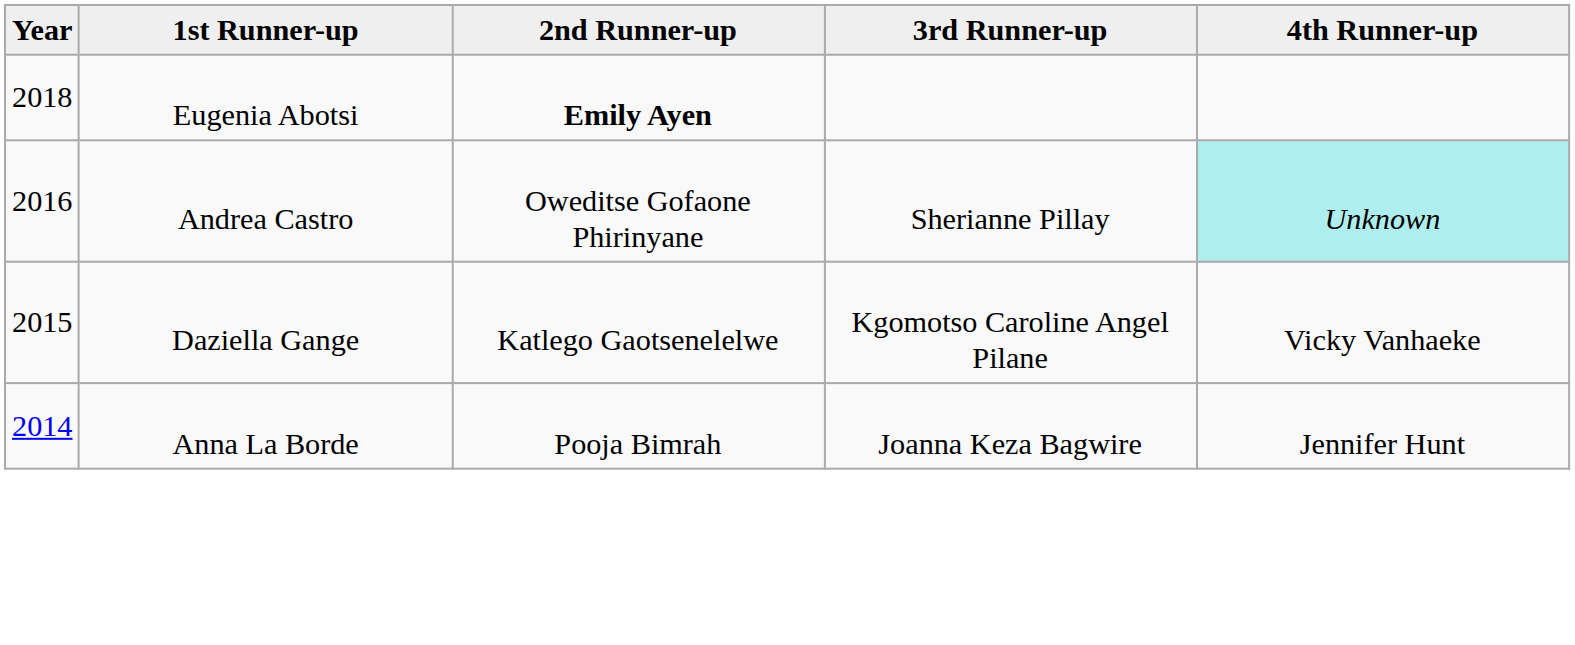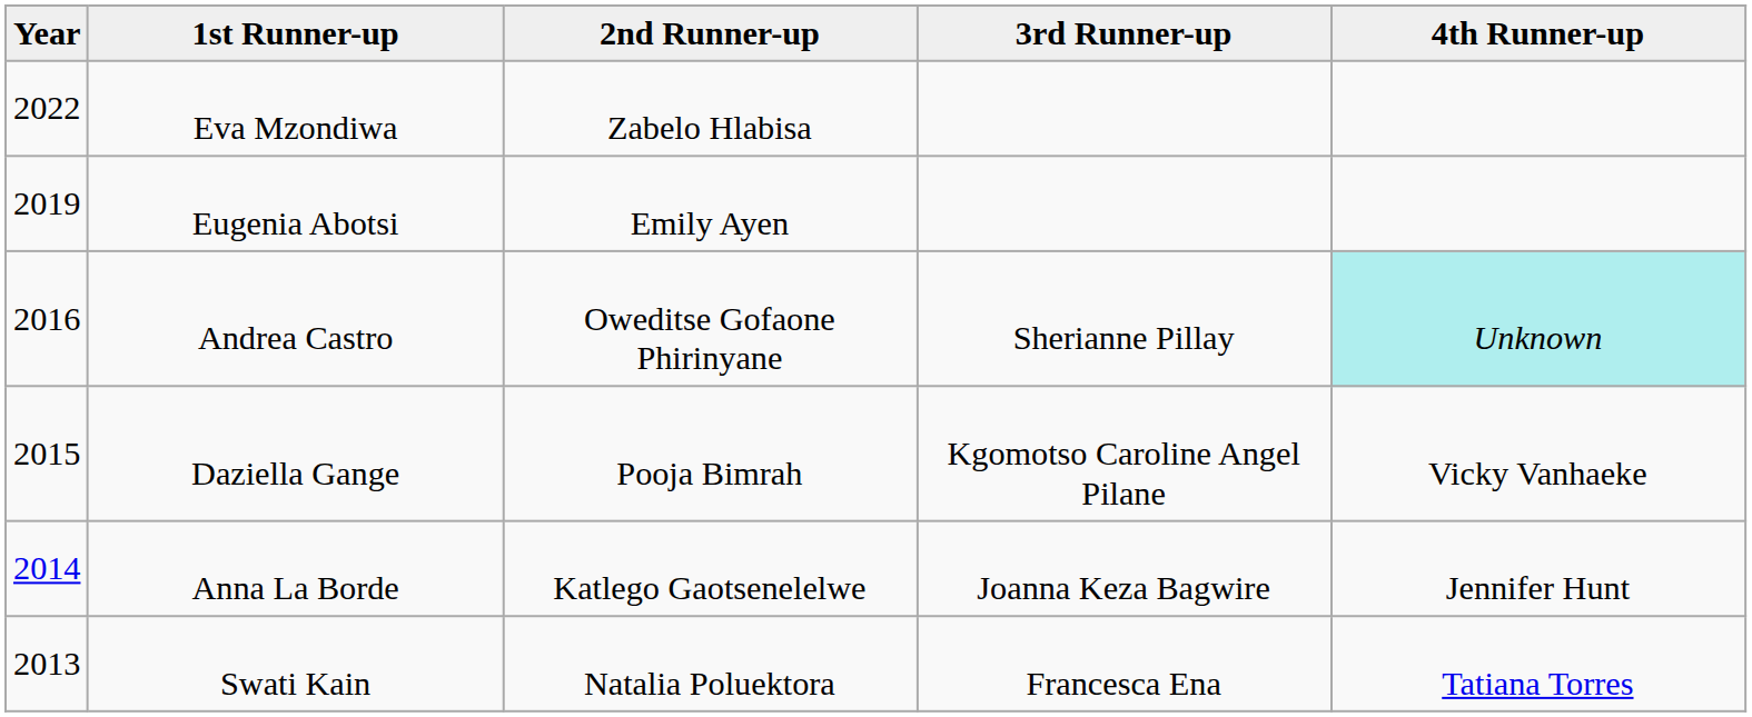 <table class="wikitable sortable" style="font-size: 95%; text-align:center;">
 <tr bgcolor="efefef" colspan=10 align="center">
 <td width="30"><span><strong>Year</strong></span></td>
 <td width="180"><span><strong>1st Runner-up</strong></span></td>
 <td width="180"><span><strong>2nd Runner-up</strong></span></td>
 <td width="180"><span><strong>3rd Runner-up</strong></span></td>
 <td width="180"><span><strong>4th Runner-up</strong></span></td>
 </tr>
 <tr>
-<td>2018</td>
+<td>2022</td>
+<td><br>Eva Mzondiwa</td>
+<td><br>Zabelo Hlabisa</td>
+<td></td>
+<td></td>
+</tr>
+<tr>
+<td>2019</td>
 <td> <br>Eugenia Abotsi</td>
-<td><strong> <br>Emily Ayen</strong></td>
+<td> <br>Emily Ayen</td>
 <td></td>
 <td></td>
 </tr>
 <tr>
 <td>2016</td>
 <td style="text-align:center;"><br>Andrea Castro</td>
 <td style="text-align:center;"><br>Oweditse Gofaone Phirinyane</td>
 <td style="text-align:center;"><br>Sherianne Pillay</td>
 <td style="background: paleturquoise; text-align:center;"><br><em>Unknown</em></td>
 </tr>
 <tr>
 <td>2015</td>
 <td style="text-align:center;"><br>Daziella Gange</td>
-<td style="text-align:center;"><br> Katlego Gaotsenelelwe</td>
+<td style="text-align:center;"><br>Pooja Bimrah</td>
 <td style="text-align:center;"><br>Kgomotso Caroline Angel Pilane</td>
 <td style="text-align:center;"><br> Vicky Vanhaeke</td>
 </tr>
 <tr>
 <td><a href='#'>2014</a></td>
 <td style="text-align:center;"><br>Anna La Borde</td>
-<td style="text-align:center;"><br>Pooja Bimrah</td>
+<td style="text-align:center;"><br> Katlego Gaotsenelelwe</td>
 <td style="text-align:center;"><br> Joanna Keza Bagwire</td>
 <td style="text-align:center;"><br>Jennifer Hunt</td>
 </tr>
+<tr>
+<td>2013</td>
+<td style="text-align:center;"><br>Swati Kain</td>
+<td style="text-align:center;"><br>Natalia Poluektora</td>
+<td style="text-align:center;"><br>Francesca Ena</td>
+<td style="text-align:center;"><br><a href='#'>Tatiana Torres</a></td>
+</tr>
 </table>
